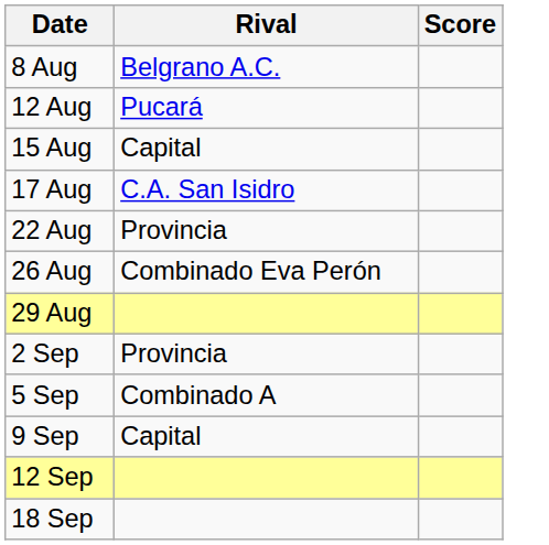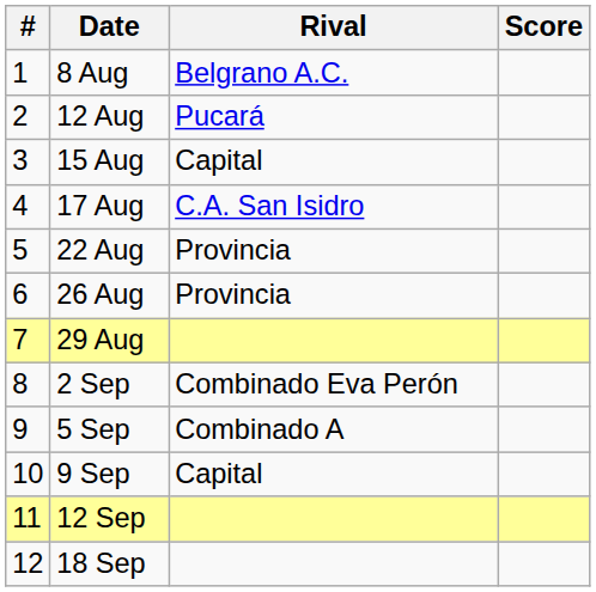 <table class="wikitable sortable">
 <tr>
+<th>#</th>
 <th width=60px>Date</th>
 <th width=180px>Rival</th>
 <th width=40px>Score</th>
 </tr>
 <tr>
+<td>1</td>
 <td>8 Aug</td>
 <td><a href='#'>Belgrano A.C.</a></td>
 <td></td>
 </tr>
 <tr>
+<td>2</td>
 <td>12 Aug</td>
 <td><a href='#'>Pucará</a></td>
 <td></td>
 </tr>
 <tr>
+<td>3</td>
 <td>15 Aug</td>
 <td>Capital </td>
 <td></td>
 </tr>
 <tr>
+<td>4</td>
 <td>17 Aug</td>
 <td><a href='#'>C.A. San Isidro</a></td>
 <td></td>
 </tr>
 <tr>
+<td>5</td>
 <td>22 Aug</td>
 <td>Provincia </td>
 <td></td>
 </tr>
 <tr>
+<td>6</td>
 <td>26 Aug</td>
-<td>Combinado Eva Perón </td>
+<td>Provincia </td>
 <td></td>
 </tr>
 <tr bgcolor=#ffff99>
+<td>7</td>
 <td>29 Aug</td>
 <td></td>
 <td></td>
 </tr>
 <tr>
+<td>8</td>
 <td>2 Sep</td>
-<td>Provincia </td>
+<td>Combinado Eva Perón </td>
 <td></td>
 </tr>
 <tr>
+<td>9</td>
 <td>5 Sep</td>
 <td>Combinado A</td>
 <td></td>
 </tr>
 <tr>
+<td>10</td>
 <td>9 Sep</td>
 <td>Capital </td>
 <td></td>
 </tr>
 <tr bgcolor=#ffff99>
+<td>11</td>
 <td>12 Sep</td>
 <td></td>
 <td></td>
 </tr>
 <tr>
+<td>12</td>
 <td>18 Sep</td>
 <td></td>
 <td></td>
 </tr>
 </table>
